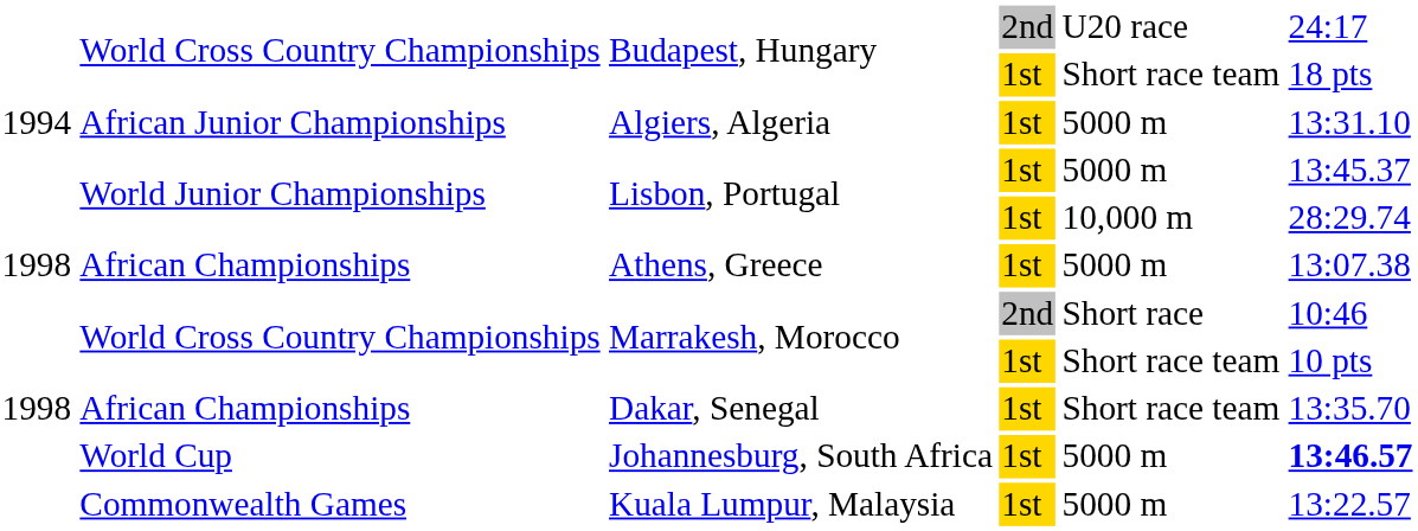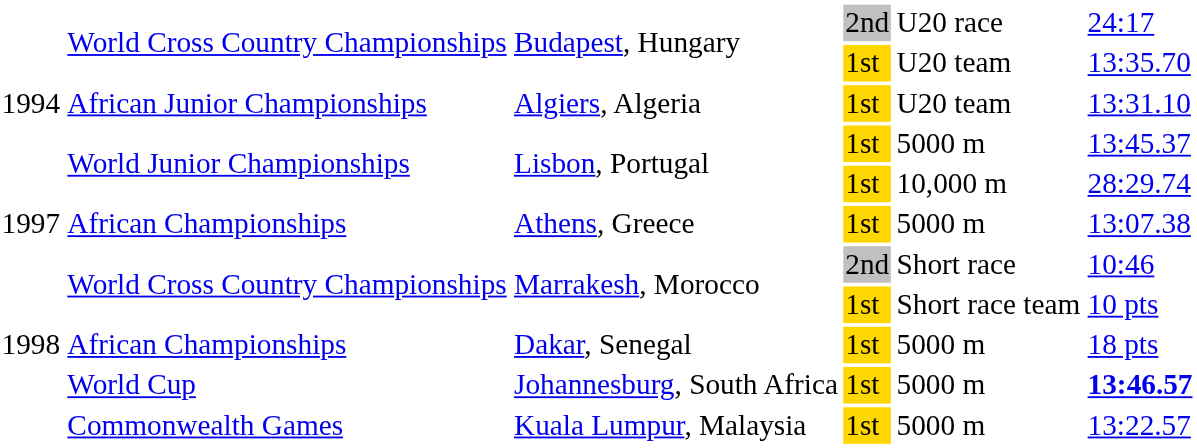 <table>
 <tr>
 <td rowspan=5>1994</td>
 <td rowspan=2><a href='#'>World Cross Country Championships</a></td>
 <td rowspan=2><a href='#'>Budapest</a>, Hungary</td>
 <td bgcolor=silver>2nd</td>
 <td>U20 race</td>
 <td><a href='#'>24:17</a></td>
 </tr>
 <tr>
 <td bgcolor=gold>1st</td>
-<td>Short race team</td>
-<td><a href='#'>18 pts</a></td>
+<td>U20 team</td>
+<td><a href='#'>13:35.70</a></td>
 </tr>
 <tr>
 <td><a href='#'>African Junior Championships</a></td>
 <td><a href='#'>Algiers</a>, Algeria</td>
 <td bgcolor=gold>1st</td>
-<td>5000 m</td>
+<td>U20 team</td>
 <td><a href='#'>13:31.10</a></td>
 </tr>
 <tr>
 <td rowspan=2><a href='#'>World Junior Championships</a></td>
 <td rowspan=2><a href='#'>Lisbon</a>, Portugal</td>
 <td bgcolor=gold>1st</td>
 <td>5000 m</td>
 <td><a href='#'>13:45.37</a></td>
 </tr>
 <tr>
 <td bgcolor=gold>1st</td>
 <td>10,000 m</td>
 <td><a href='#'>28:29.74</a></td>
 </tr>
 <tr>
-<td>1998</td>
+<td>1997</td>
 <td><a href='#'>African Championships</a></td>
 <td><a href='#'>Athens</a>, Greece</td>
 <td bgcolor=gold>1st</td>
 <td>5000 m</td>
 <td><a href='#'>13:07.38</a></td>
 </tr>
 <tr>
 <td rowspan=5>1998</td>
 <td rowspan=2><a href='#'>World Cross Country Championships</a></td>
 <td rowspan=2><a href='#'>Marrakesh</a>, Morocco</td>
 <td bgcolor=silver>2nd</td>
 <td>Short race</td>
 <td><a href='#'>10:46</a></td>
 </tr>
 <tr>
 <td bgcolor=gold>1st</td>
 <td>Short race team</td>
 <td><a href='#'>10 pts</a></td>
 </tr>
 <tr>
 <td><a href='#'>African Championships</a></td>
 <td><a href='#'>Dakar</a>, Senegal</td>
 <td bgcolor=gold>1st</td>
-<td>Short race team</td>
-<td><a href='#'>13:35.70</a></td>
+<td>5000 m</td>
+<td><a href='#'>18 pts</a></td>
 </tr>
 <tr>
 <td><a href='#'>World Cup</a></td>
 <td><a href='#'>Johannesburg</a>, South Africa</td>
 <td bgcolor=gold>1st</td>
 <td>5000 m</td>
 <td><strong><a href='#'>13:46.57</a></strong></td>
 </tr>
 <tr>
 <td><a href='#'>Commonwealth Games</a></td>
 <td><a href='#'>Kuala Lumpur</a>, Malaysia</td>
 <td bgcolor=gold>1st</td>
 <td>5000 m</td>
 <td><a href='#'>13:22.57</a></td>
 </tr>
 </table>
